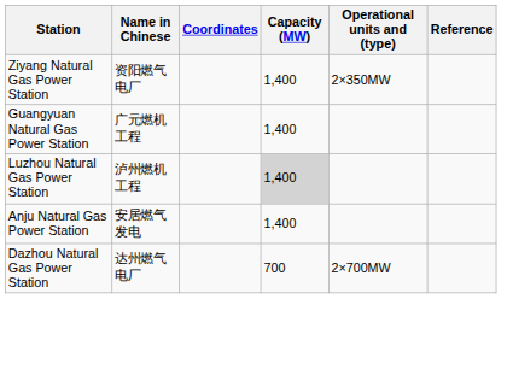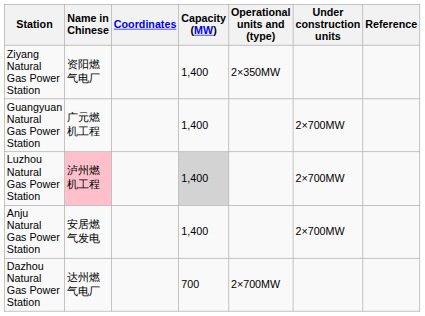 <table class="wikitable sortable">
 <tr>
 <th>Station</th>
 <th>Name in Chinese</th>
 <th><a href='#'>Coordinates</a></th>
 <th>Capacity (<a href='#'>MW</a>)</th>
 <th>Operational units and (type)</th>
+<th>Under construction units</th>
 <th>Reference</th>
 </tr>
 <tr>
 <td>Ziyang Natural Gas Power Station</td>
 <td>资阳燃气电厂</td>
 <td></td>
 <td>1,400</td>
 <td>2×350MW</td>
 <td></td>
+<td></td>
 </tr>
 <tr>
 <td>Guangyuan Natural Gas Power Station</td>
 <td>广元燃机工程</td>
 <td></td>
 <td>1,400</td>
 <td></td>
+<td>2×700MW</td>
 <td></td>
 </tr>
 <tr>
 <td>Luzhou Natural Gas Power Station</td>
-<td>泸州燃机工程</td>
+<td style="background: pink;">泸州燃机工程</td>
 <td></td>
 <td style="background: lightgrey;">1,400</td>
 <td></td>
+<td>2×700MW</td>
 <td></td>
 </tr>
 <tr>
 <td>Anju Natural Gas Power Station</td>
 <td>安居燃气发电</td>
 <td></td>
 <td>1,400</td>
 <td></td>
+<td>2×700MW</td>
 <td></td>
 </tr>
 <tr>
 <td>Dazhou Natural Gas Power Station</td>
 <td>达州燃气电厂</td>
 <td></td>
 <td>700</td>
 <td>2×700MW</td>
 <td></td>
+<td></td>
 </tr>
 </table>
